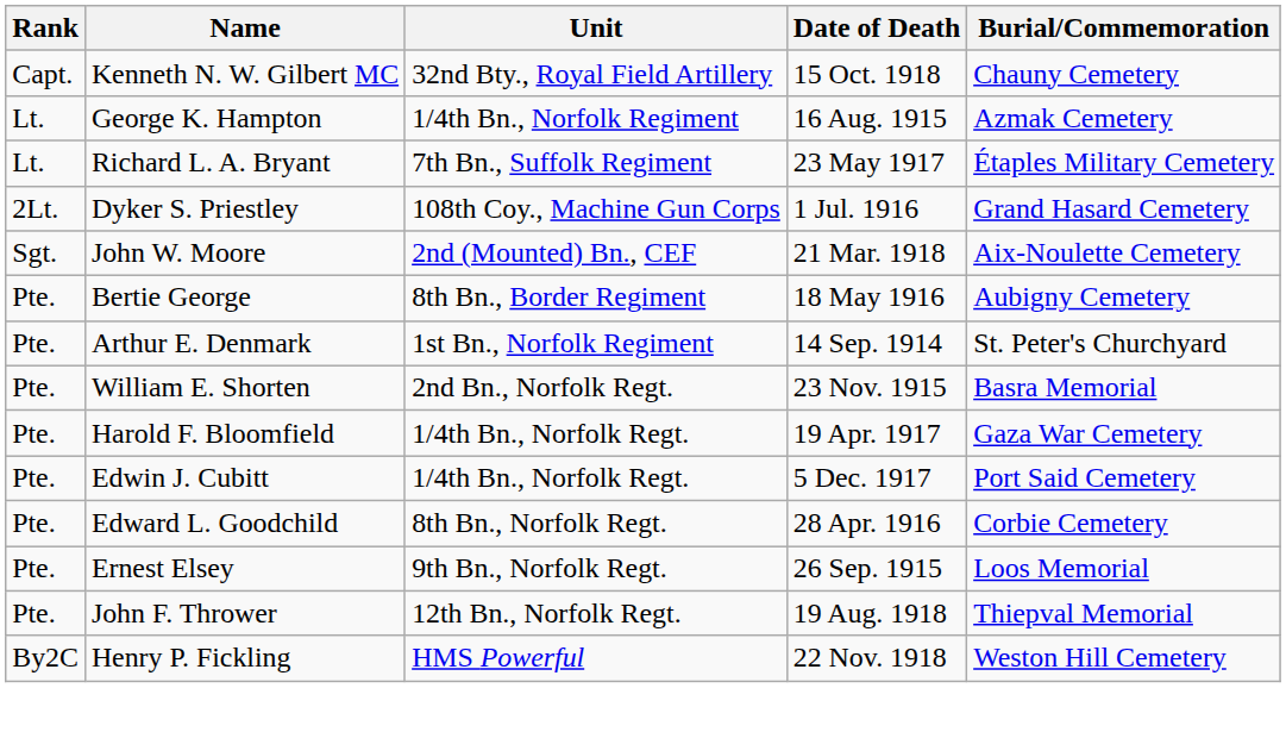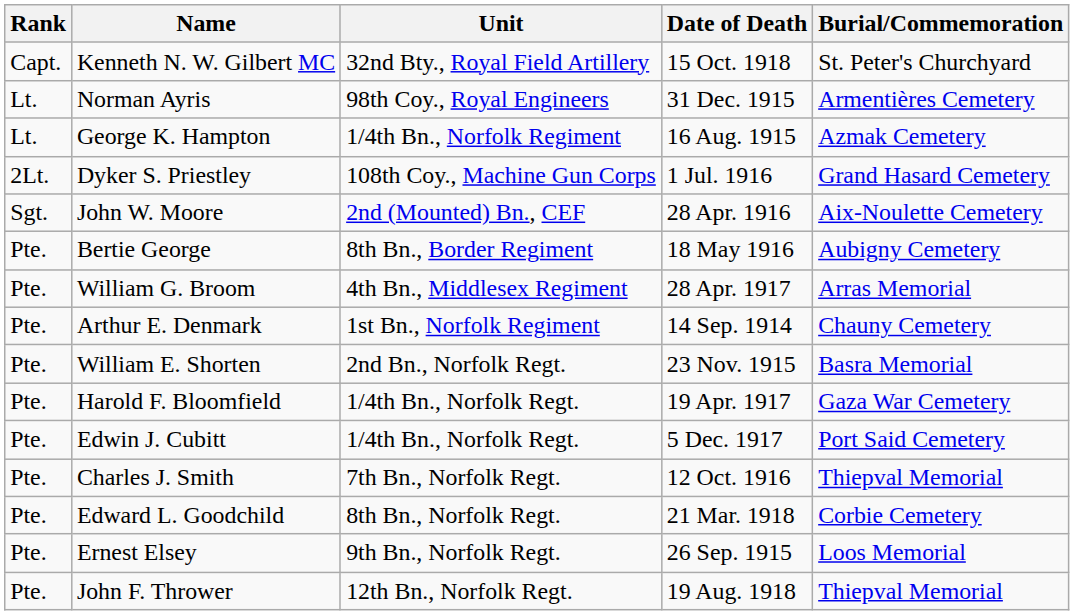 <table class="wikitable">
 <tr>
 <th>Rank</th>
 <th>Name</th>
 <th>Unit</th>
 <th>Date of Death</th>
 <th>Burial/Commemoration</th>
 </tr>
 <tr>
 <td>Capt.</td>
 <td>Kenneth N. W. Gilbert <a href='#'>MC</a></td>
 <td>32nd Bty., <a href='#'>Royal Field Artillery</a></td>
 <td>15 Oct. 1918</td>
-<td><a href='#'>Chauny Cemetery</a></td>
+<td>St. Peter's Churchyard</td>
+</tr>
+<tr>
+<td>Lt.</td>
+<td>Norman Ayris</td>
+<td>98th Coy., <a href='#'>Royal Engineers</a></td>
+<td>31 Dec. 1915</td>
+<td><a href='#'>Armentières Cemetery</a></td>
 </tr>
 <tr>
 <td>Lt.</td>
 <td>George K. Hampton</td>
 <td>1/4th Bn., <a href='#'>Norfolk Regiment</a></td>
 <td>16 Aug. 1915</td>
 <td><a href='#'>Azmak Cemetery</a></td>
-</tr>
-<tr>
-<td>Lt.</td>
-<td>Richard L. A. Bryant</td>
-<td>7th Bn., <a href='#'>Suffolk Regiment</a></td>
-<td>23 May 1917</td>
-<td><a href='#'>Étaples Military Cemetery</a></td>
 </tr>
 <tr>
 <td>2Lt.</td>
 <td>Dyker S. Priestley</td>
 <td>108th Coy., <a href='#'>Machine Gun Corps</a></td>
 <td>1 Jul. 1916</td>
 <td><a href='#'>Grand Hasard Cemetery</a></td>
 </tr>
 <tr>
 <td>Sgt.</td>
 <td>John W. Moore</td>
 <td><a href='#'>2nd (Mounted) Bn.</a>, <a href='#'>CEF</a></td>
-<td>21 Mar. 1918</td>
+<td>28 Apr. 1916</td>
 <td><a href='#'>Aix-Noulette Cemetery</a></td>
 </tr>
 <tr>
 <td>Pte.</td>
 <td>Bertie George</td>
 <td>8th Bn., <a href='#'>Border Regiment</a></td>
 <td>18 May 1916</td>
 <td><a href='#'>Aubigny Cemetery</a></td>
 </tr>
 <tr>
 <td>Pte.</td>
+<td>William G. Broom</td>
+<td>4th Bn., <a href='#'>Middlesex Regiment</a></td>
+<td>28 Apr. 1917</td>
+<td><a href='#'>Arras Memorial</a></td>
+</tr>
+<tr>
+<td>Pte.</td>
 <td>Arthur E. Denmark</td>
 <td>1st Bn., <a href='#'>Norfolk Regiment</a></td>
 <td>14 Sep. 1914</td>
-<td>St. Peter's Churchyard</td>
+<td><a href='#'>Chauny Cemetery</a></td>
 </tr>
 <tr>
 <td>Pte.</td>
 <td>William E. Shorten</td>
 <td>2nd Bn., Norfolk Regt.</td>
 <td>23 Nov. 1915</td>
 <td><a href='#'>Basra Memorial</a></td>
 </tr>
 <tr>
 <td>Pte.</td>
 <td>Harold F. Bloomfield</td>
 <td>1/4th Bn., Norfolk Regt.</td>
 <td>19 Apr. 1917</td>
 <td><a href='#'>Gaza War Cemetery</a></td>
 </tr>
 <tr>
 <td>Pte.</td>
 <td>Edwin J. Cubitt</td>
 <td>1/4th Bn., Norfolk Regt.</td>
 <td>5 Dec. 1917</td>
 <td><a href='#'>Port Said Cemetery</a></td>
 </tr>
 <tr>
 <td>Pte.</td>
+<td>Charles J. Smith</td>
+<td>7th Bn., Norfolk Regt.</td>
+<td>12 Oct. 1916</td>
+<td><a href='#'>Thiepval Memorial</a></td>
+</tr>
+<tr>
+<td>Pte.</td>
 <td>Edward L. Goodchild</td>
 <td>8th Bn., Norfolk Regt.</td>
-<td>28 Apr. 1916</td>
+<td>21 Mar. 1918</td>
 <td><a href='#'>Corbie Cemetery</a></td>
 </tr>
 <tr>
 <td>Pte.</td>
 <td>Ernest Elsey</td>
 <td>9th Bn., Norfolk Regt.</td>
 <td>26 Sep. 1915</td>
 <td><a href='#'>Loos Memorial</a></td>
 </tr>
 <tr>
 <td>Pte.</td>
 <td>John F. Thrower</td>
 <td>12th Bn., Norfolk Regt.</td>
 <td>19 Aug. 1918</td>
 <td><a href='#'>Thiepval Memorial</a></td>
 </tr>
-<tr>
-<td>By2C</td>
-<td>Henry P. Fickling</td>
-<td><a href='#'>HMS <em>Powerful</em></a></td>
-<td>22 Nov. 1918</td>
-<td><a href='#'>Weston Hill Cemetery</a></td>
-</tr>
 </table>
